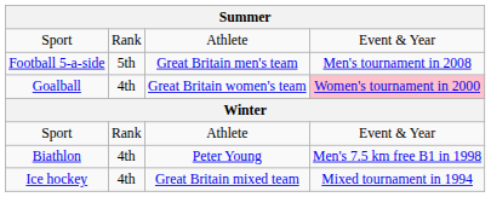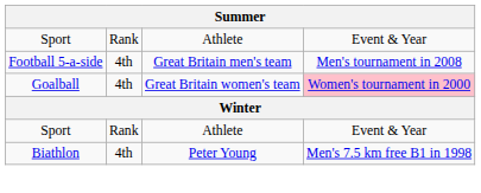 <table class="wikitable" style="text-align:center; font-size:90%;">
 <tr>
 <th colspan=4>Summer</th>
 </tr>
 <tr>
 <td>Sport</td>
 <td>Rank</td>
 <td>Athlete</td>
 <td>Event & Year</td>
 </tr>
 <tr>
 <td> <a href='#'>Football 5-a-side</a></td>
-<td>5th</td>
+<td>4th</td>
 <td><a href='#'>Great Britain men's team</a></td>
 <td><a href='#'>Men's tournament in 2008</a></td>
 </tr>
 <tr>
 <td> <a href='#'>Goalball</a></td>
 <td>4th</td>
 <td><a href='#'>Great Britain women's team</a></td>
 <td style="background: pink;"><a href='#'>Women's tournament in 2000</a></td>
 </tr>
 <tr>
 <th colspan=4>Winter</th>
 </tr>
 <tr>
 <td>Sport</td>
 <td>Rank</td>
 <td>Athlete</td>
 <td>Event & Year</td>
 </tr>
 <tr>
 <td> <a href='#'>Biathlon</a></td>
 <td>4th</td>
 <td><a href='#'>Peter Young</a></td>
 <td><a href='#'>Men's 7.5 km free B1 in 1998</a></td>
 </tr>
-<tr>
-<td> <a href='#'>Ice hockey</a></td>
-<td>4th</td>
-<td><a href='#'>Great Britain mixed team</a></td>
-<td><a href='#'>Mixed tournament in 1994</a></td>
-</tr>
 </table>
